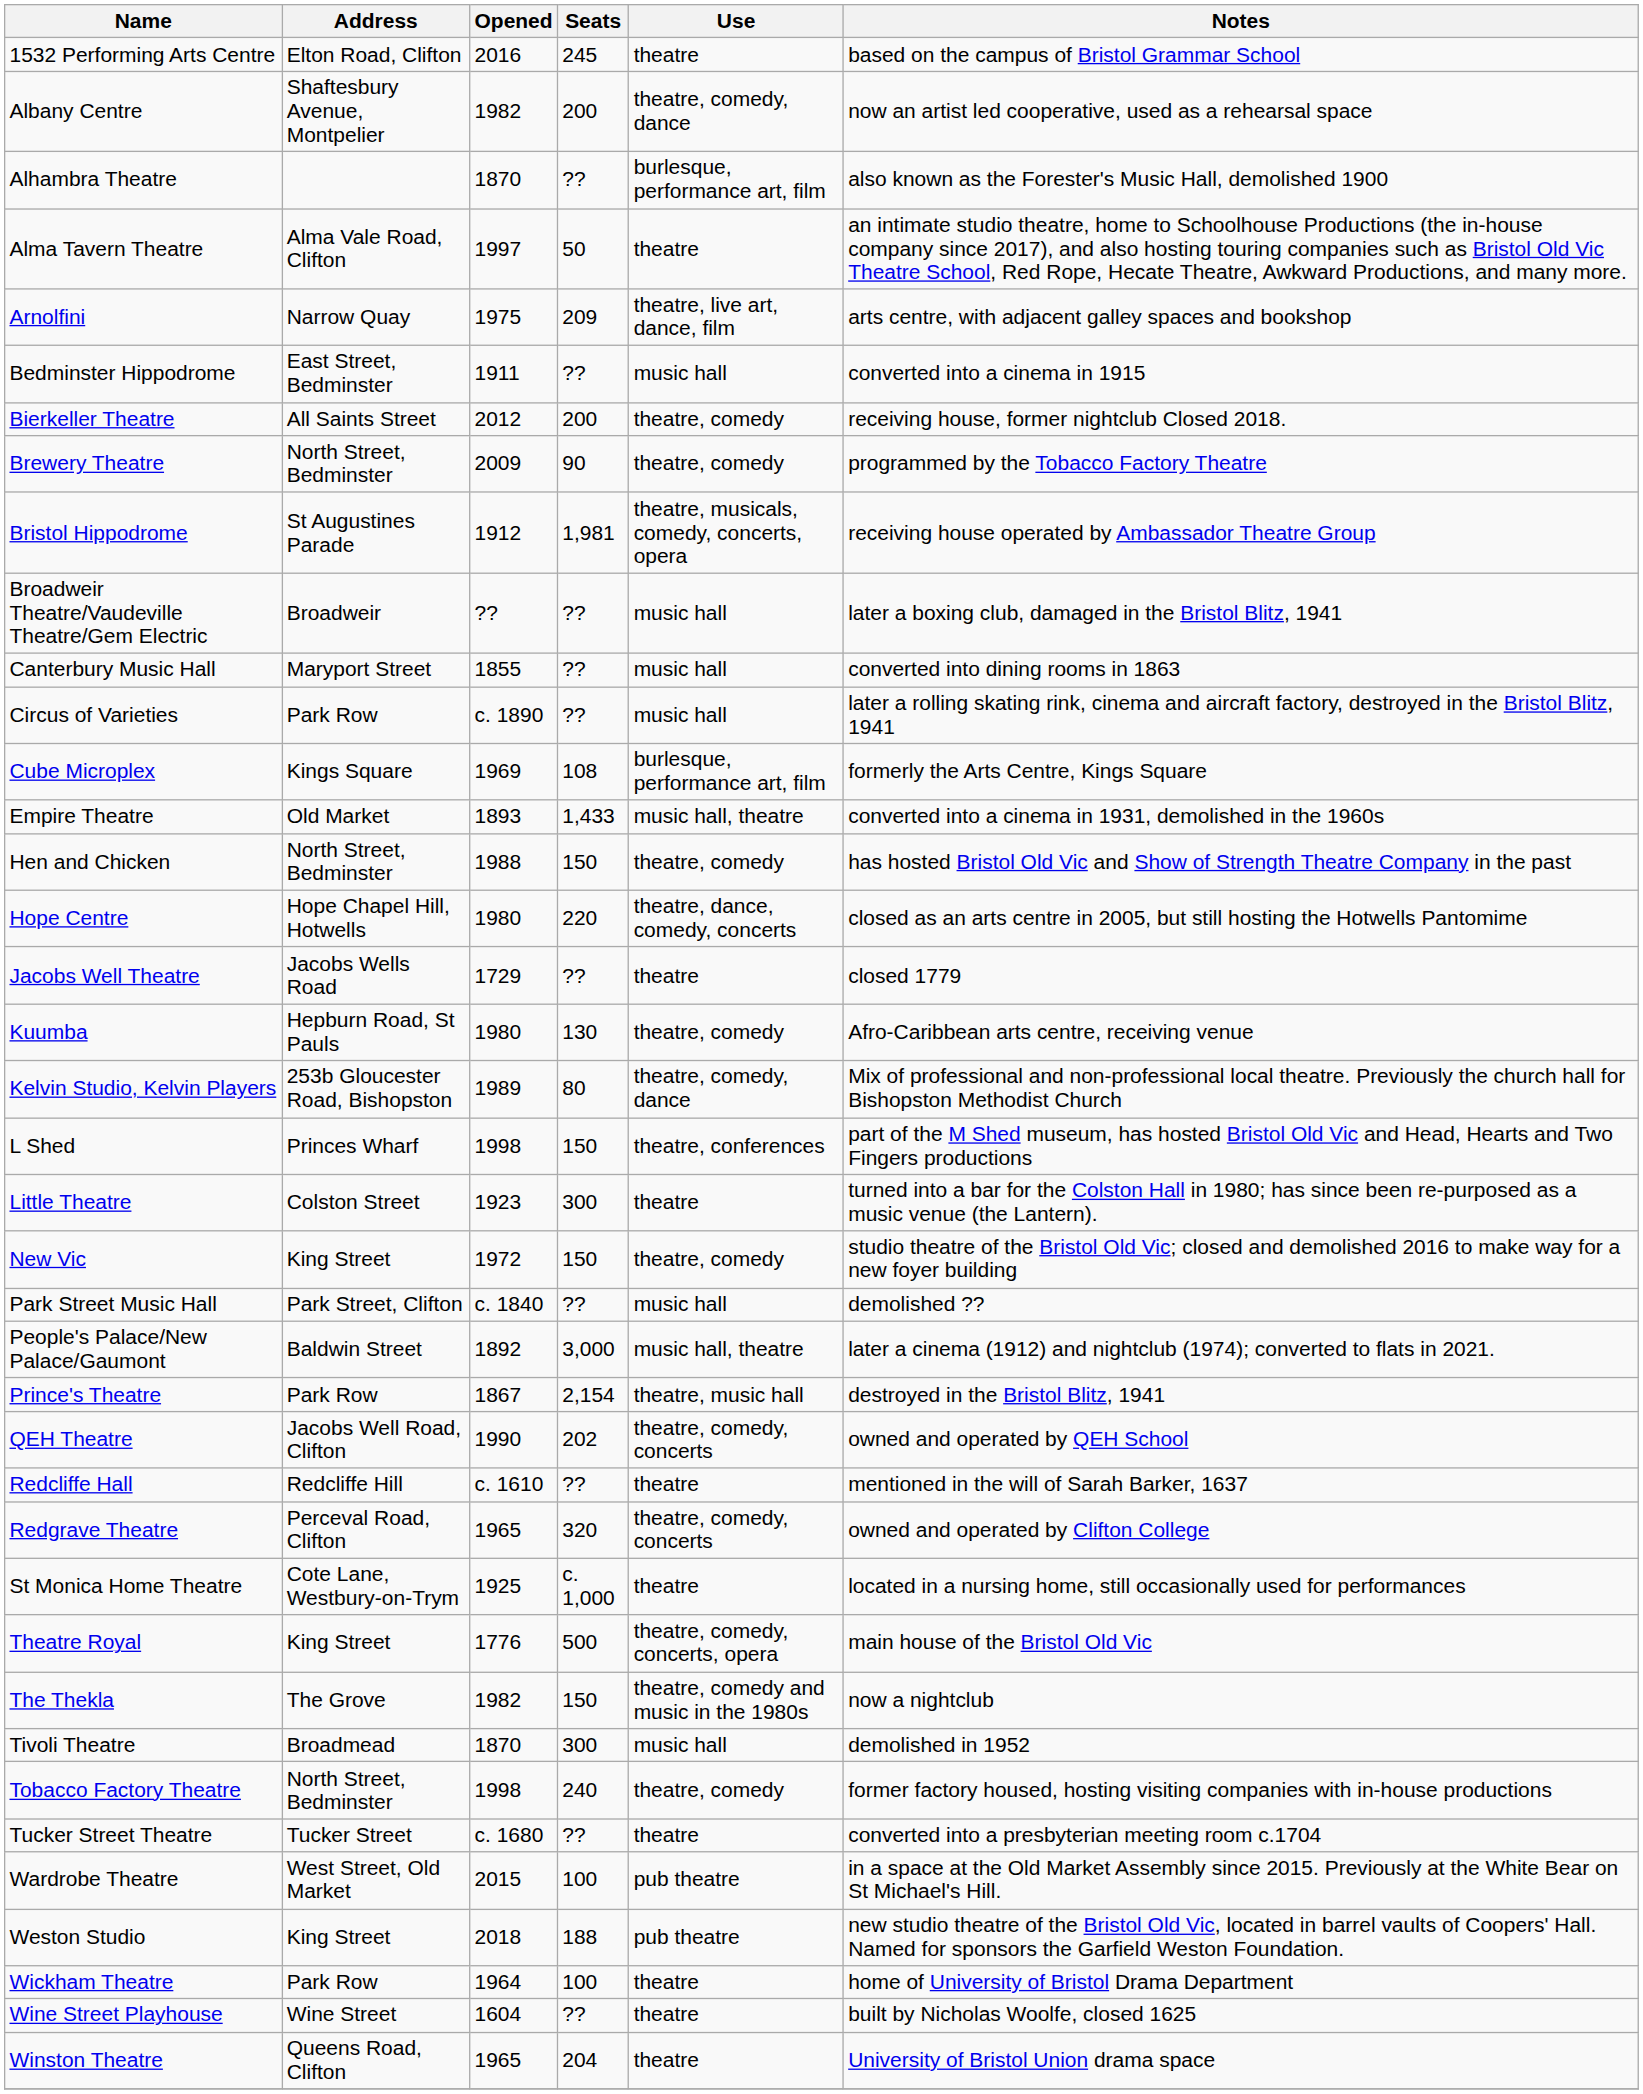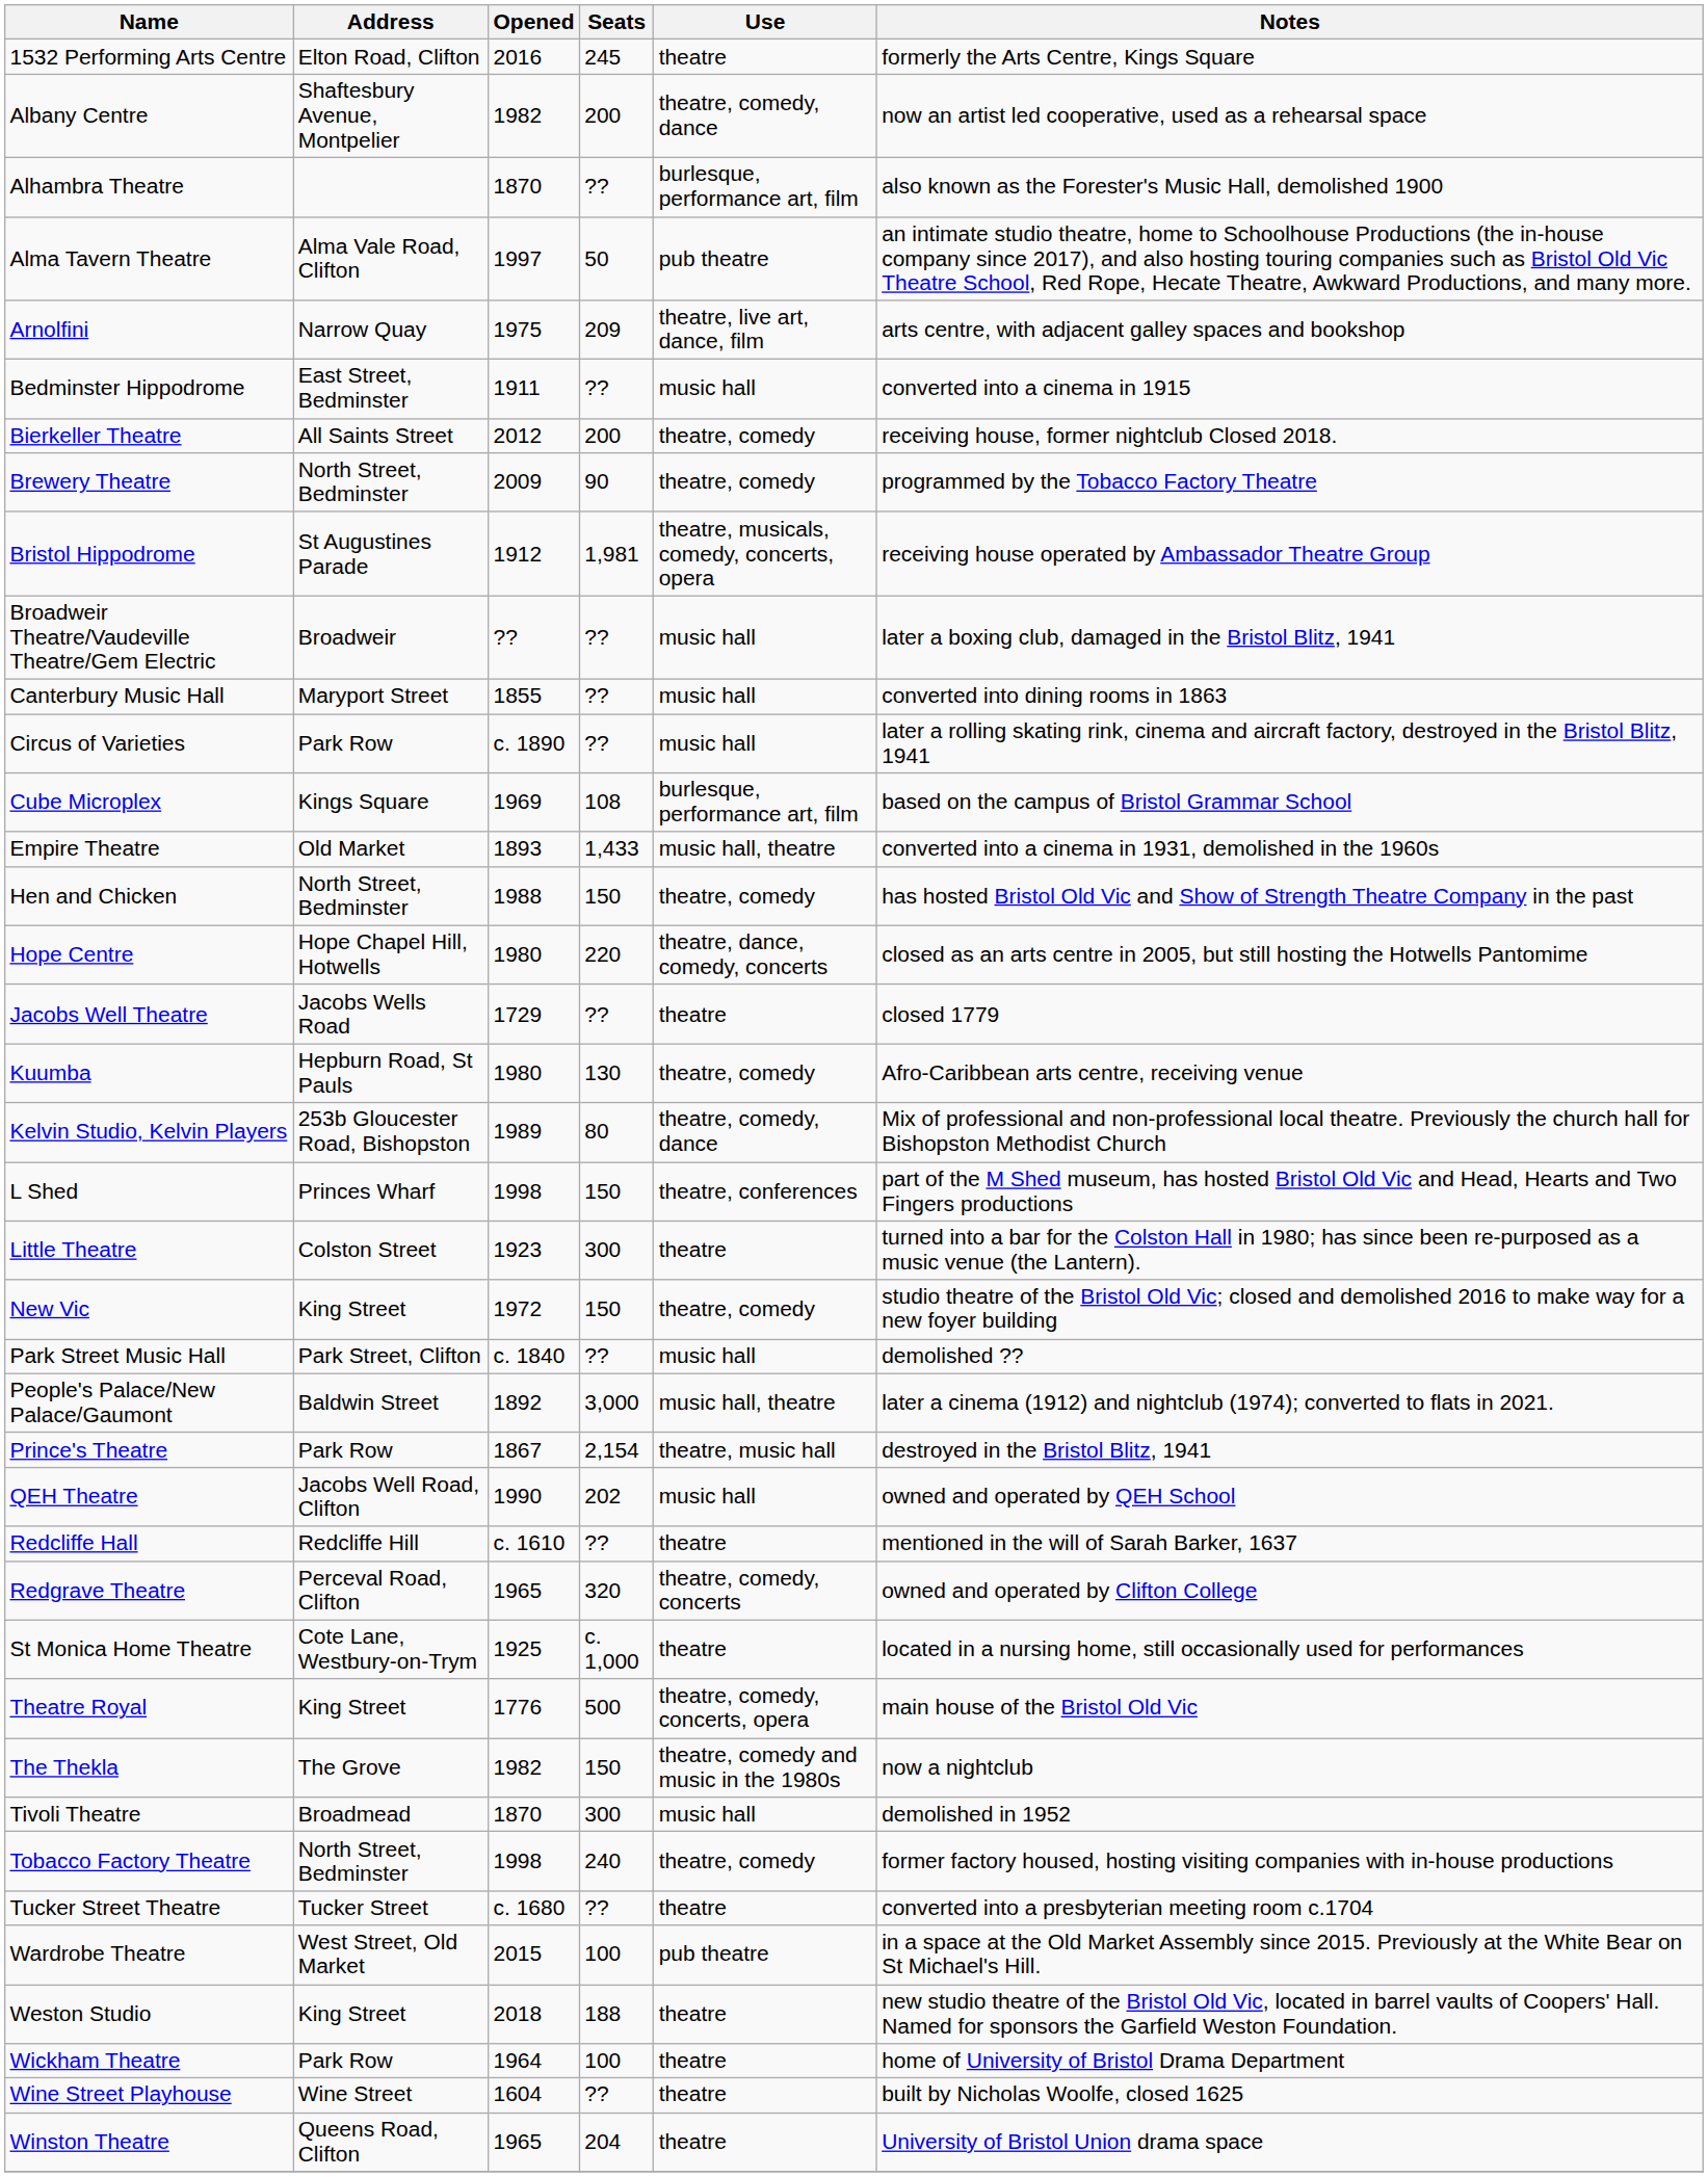 <table class="wikitable sortable">
 <tr>
 <th>Name</th>
 <th>Address</th>
 <th>Opened</th>
 <th>Seats</th>
 <th>Use</th>
 <th class="unsortable">Notes</th>
 </tr>
 <tr>
 <td>1532 Performing Arts Centre</td>
 <td>Elton Road, Clifton</td>
 <td>2016</td>
 <td>245</td>
 <td>theatre</td>
-<td>based on the campus of <a href='#'>Bristol Grammar School</a></td>
+<td>formerly the Arts Centre, Kings Square</td>
 </tr>
 <tr>
 <td>Albany Centre</td>
 <td>Shaftesbury Avenue, Montpelier</td>
 <td>1982</td>
 <td>200</td>
 <td>theatre, comedy, dance</td>
 <td>now an artist led cooperative, used as a rehearsal space</td>
 </tr>
 <tr>
 <td>Alhambra Theatre</td>
 <td></td>
 <td>1870</td>
 <td>??</td>
 <td>burlesque, performance art, film</td>
 <td>also known as the Forester's Music Hall, demolished 1900</td>
 </tr>
 <tr>
 <td>Alma Tavern Theatre</td>
 <td>Alma Vale Road, Clifton</td>
 <td>1997</td>
 <td>50</td>
-<td>theatre</td>
+<td>pub theatre</td>
 <td>an intimate studio theatre, home to Schoolhouse Productions (the in-house company since 2017), and also hosting touring companies such as <a href='#'>Bristol Old Vic Theatre School</a>, Red Rope, Hecate Theatre, Awkward Productions, and many more. </td>
 </tr>
 <tr>
 <td><a href='#'>Arnolfini</a></td>
 <td>Narrow Quay</td>
 <td>1975</td>
 <td>209</td>
 <td>theatre, live art, dance, film</td>
 <td>arts centre, with adjacent galley spaces and bookshop</td>
 </tr>
 <tr>
 <td>Bedminster Hippodrome</td>
 <td>East Street, Bedminster</td>
 <td>1911</td>
 <td>??</td>
 <td>music hall</td>
 <td>converted into a cinema in 1915</td>
 </tr>
 <tr>
 <td><a href='#'>Bierkeller Theatre</a></td>
 <td>All Saints Street</td>
 <td>2012</td>
 <td>200</td>
 <td>theatre, comedy</td>
 <td>receiving house, former nightclub Closed 2018.</td>
 </tr>
 <tr>
 <td><a href='#'>Brewery Theatre</a></td>
 <td>North Street, Bedminster</td>
 <td>2009</td>
 <td>90</td>
 <td>theatre, comedy</td>
 <td>programmed by the <a href='#'>Tobacco Factory Theatre</a></td>
 </tr>
 <tr>
 <td><a href='#'>Bristol Hippodrome</a></td>
 <td>St Augustines Parade</td>
 <td>1912</td>
 <td>1,981</td>
 <td>theatre, musicals, comedy, concerts, opera</td>
 <td>receiving house operated by <a href='#'>Ambassador Theatre Group</a></td>
 </tr>
 <tr>
 <td>Broadweir Theatre/Vaudeville Theatre/Gem Electric</td>
 <td>Broadweir</td>
 <td>??</td>
 <td>??</td>
 <td>music hall</td>
 <td>later a boxing club, damaged in the <a href='#'>Bristol Blitz</a>, 1941</td>
 </tr>
 <tr>
 <td>Canterbury Music Hall</td>
 <td>Maryport Street</td>
 <td>1855</td>
 <td>??</td>
 <td>music hall</td>
 <td>converted into dining rooms in 1863</td>
 </tr>
 <tr>
 <td>Circus of Varieties</td>
 <td>Park Row</td>
 <td>c. 1890</td>
 <td>??</td>
 <td>music hall</td>
 <td>later a rolling skating rink, cinema and aircraft factory, destroyed in the <a href='#'>Bristol Blitz</a>, 1941</td>
 </tr>
 <tr>
 <td><a href='#'>Cube Microplex</a></td>
 <td>Kings Square</td>
 <td>1969</td>
 <td>108</td>
 <td>burlesque, performance art, film</td>
-<td>formerly the Arts Centre, Kings Square</td>
+<td>based on the campus of <a href='#'>Bristol Grammar School</a></td>
 </tr>
 <tr>
 <td>Empire Theatre</td>
 <td>Old Market</td>
 <td>1893</td>
 <td>1,433</td>
 <td>music hall, theatre</td>
 <td>converted into a cinema in 1931, demolished in the 1960s</td>
 </tr>
 <tr>
 <td>Hen and Chicken</td>
 <td>North Street, Bedminster</td>
 <td>1988</td>
 <td>150</td>
 <td>theatre, comedy</td>
 <td>has hosted <a href='#'>Bristol Old Vic</a> and <a href='#'>Show of Strength Theatre Company</a> in the past</td>
 </tr>
 <tr>
 <td><a href='#'>Hope Centre</a></td>
 <td>Hope Chapel Hill, Hotwells</td>
 <td>1980</td>
 <td>220</td>
 <td>theatre, dance, comedy, concerts</td>
 <td>closed as an arts centre in 2005, but still hosting the Hotwells Pantomime</td>
 </tr>
 <tr>
 <td><a href='#'>Jacobs Well Theatre</a></td>
 <td>Jacobs Wells Road</td>
 <td>1729</td>
 <td>??</td>
 <td>theatre</td>
 <td>closed 1779</td>
 </tr>
 <tr>
 <td><a href='#'>Kuumba</a></td>
 <td>Hepburn Road, St Pauls</td>
 <td>1980</td>
 <td>130</td>
 <td>theatre, comedy</td>
 <td>Afro-Caribbean arts centre, receiving venue</td>
 </tr>
 <tr>
 <td><a href='#'>Kelvin Studio, Kelvin Players</a></td>
 <td>253b Gloucester Road, Bishopston</td>
 <td>1989</td>
 <td>80</td>
 <td>theatre, comedy, dance</td>
 <td>Mix of professional and non-professional local theatre. Previously the church hall for Bishopston Methodist Church</td>
 </tr>
 <tr>
 <td>L Shed</td>
 <td>Princes Wharf</td>
 <td>1998</td>
 <td>150</td>
 <td>theatre, conferences</td>
 <td>part of the <a href='#'>M Shed</a> museum, has hosted <a href='#'>Bristol Old Vic</a> and Head, Hearts and Two Fingers productions</td>
 </tr>
 <tr>
 <td><a href='#'>Little Theatre</a></td>
 <td>Colston Street</td>
 <td>1923</td>
 <td>300</td>
 <td>theatre</td>
 <td>turned into a bar for the <a href='#'>Colston Hall</a> in 1980; has since been re-purposed as a music venue (the Lantern).</td>
 </tr>
 <tr>
 <td><a href='#'>New Vic</a></td>
 <td>King Street</td>
 <td>1972</td>
 <td>150</td>
 <td>theatre, comedy</td>
 <td>studio theatre of the <a href='#'>Bristol Old Vic</a>; closed and demolished 2016 to make way for a new foyer building</td>
 </tr>
 <tr>
 <td>Park Street Music Hall</td>
 <td>Park Street, Clifton</td>
 <td>c. 1840</td>
 <td>??</td>
 <td>music hall</td>
 <td>demolished ??</td>
 </tr>
 <tr>
 <td>People's Palace/New Palace/Gaumont</td>
 <td>Baldwin Street</td>
 <td>1892</td>
 <td>3,000</td>
 <td>music hall, theatre</td>
 <td>later a cinema (1912) and nightclub (1974); converted to flats in 2021.</td>
 </tr>
 <tr>
 <td><a href='#'>Prince's Theatre</a></td>
 <td>Park Row</td>
 <td>1867</td>
 <td>2,154</td>
 <td>theatre, music hall</td>
 <td>destroyed in the <a href='#'>Bristol Blitz</a>, 1941</td>
 </tr>
 <tr>
 <td><a href='#'>QEH Theatre</a></td>
 <td>Jacobs Well Road, Clifton</td>
 <td>1990</td>
 <td>202</td>
-<td>theatre, comedy, concerts</td>
+<td>music hall</td>
 <td>owned and operated by <a href='#'>QEH School</a></td>
 </tr>
 <tr>
 <td><a href='#'>Redcliffe Hall</a></td>
 <td>Redcliffe Hill</td>
 <td>c. 1610</td>
 <td>??</td>
 <td>theatre</td>
 <td>mentioned in the will of Sarah Barker, 1637</td>
 </tr>
 <tr>
 <td><a href='#'>Redgrave Theatre</a></td>
 <td>Perceval Road, Clifton</td>
 <td>1965</td>
 <td>320</td>
 <td>theatre, comedy, concerts</td>
 <td>owned and operated by <a href='#'>Clifton College</a></td>
 </tr>
 <tr>
 <td>St Monica Home Theatre</td>
 <td>Cote Lane, Westbury-on-Trym</td>
 <td>1925</td>
 <td>c. 1,000</td>
 <td>theatre</td>
 <td>located in a nursing home, still occasionally used for performances</td>
 </tr>
 <tr>
 <td><a href='#'>Theatre Royal</a></td>
 <td>King Street</td>
 <td>1776</td>
 <td>500</td>
 <td>theatre, comedy, concerts, opera</td>
 <td>main house of the <a href='#'>Bristol Old Vic</a></td>
 </tr>
 <tr>
 <td><a href='#'>The Thekla</a></td>
 <td>The Grove</td>
 <td>1982</td>
 <td>150</td>
 <td>theatre, comedy and music in the 1980s</td>
 <td>now a nightclub</td>
 </tr>
 <tr>
 <td>Tivoli Theatre</td>
 <td>Broadmead</td>
 <td>1870</td>
 <td>300</td>
 <td>music hall</td>
 <td>demolished in 1952</td>
 </tr>
 <tr>
 <td><a href='#'>Tobacco Factory Theatre</a></td>
 <td>North Street, Bedminster</td>
 <td>1998</td>
 <td>240</td>
 <td>theatre, comedy</td>
 <td>former factory housed, hosting visiting companies with in-house productions</td>
 </tr>
 <tr>
 <td>Tucker Street Theatre</td>
 <td>Tucker Street</td>
 <td>c. 1680</td>
 <td>??</td>
 <td>theatre</td>
 <td>converted into a presbyterian meeting room c.1704</td>
 </tr>
 <tr>
 <td>Wardrobe Theatre</td>
 <td>West Street, Old Market</td>
 <td>2015</td>
 <td>100</td>
 <td>pub theatre</td>
 <td>in a space at the Old Market Assembly since 2015. Previously at the White Bear on St Michael's Hill.</td>
 </tr>
 <tr>
 <td>Weston Studio</td>
 <td>King Street</td>
 <td>2018</td>
 <td>188</td>
-<td>pub theatre</td>
+<td>theatre</td>
 <td>new studio theatre of the <a href='#'>Bristol Old Vic</a>, located in barrel vaults of Coopers' Hall. Named for sponsors the Garfield Weston Foundation.</td>
 </tr>
 <tr>
 <td><a href='#'>Wickham Theatre</a></td>
 <td>Park Row</td>
 <td>1964</td>
 <td>100</td>
 <td>theatre</td>
 <td>home of <a href='#'>University of Bristol</a> Drama Department</td>
 </tr>
 <tr>
 <td><a href='#'>Wine Street Playhouse</a></td>
 <td>Wine Street</td>
 <td>1604</td>
 <td>??</td>
 <td>theatre</td>
 <td>built by Nicholas Woolfe, closed 1625</td>
 </tr>
 <tr>
 <td><a href='#'>Winston Theatre</a></td>
 <td>Queens Road, Clifton</td>
 <td>1965</td>
 <td>204</td>
 <td>theatre</td>
 <td><a href='#'>University of Bristol Union</a> drama space</td>
 </tr>
 <tr>
 </tr>
 </table>
